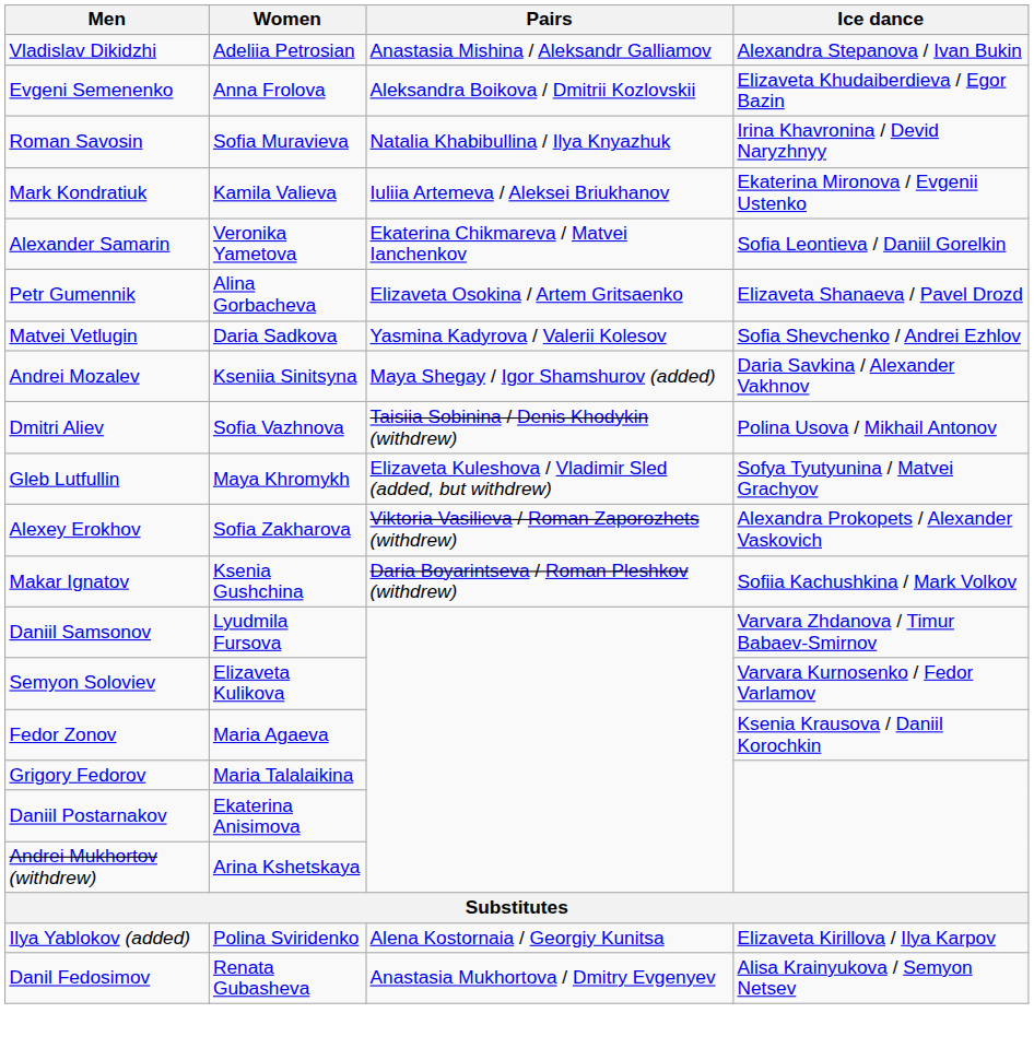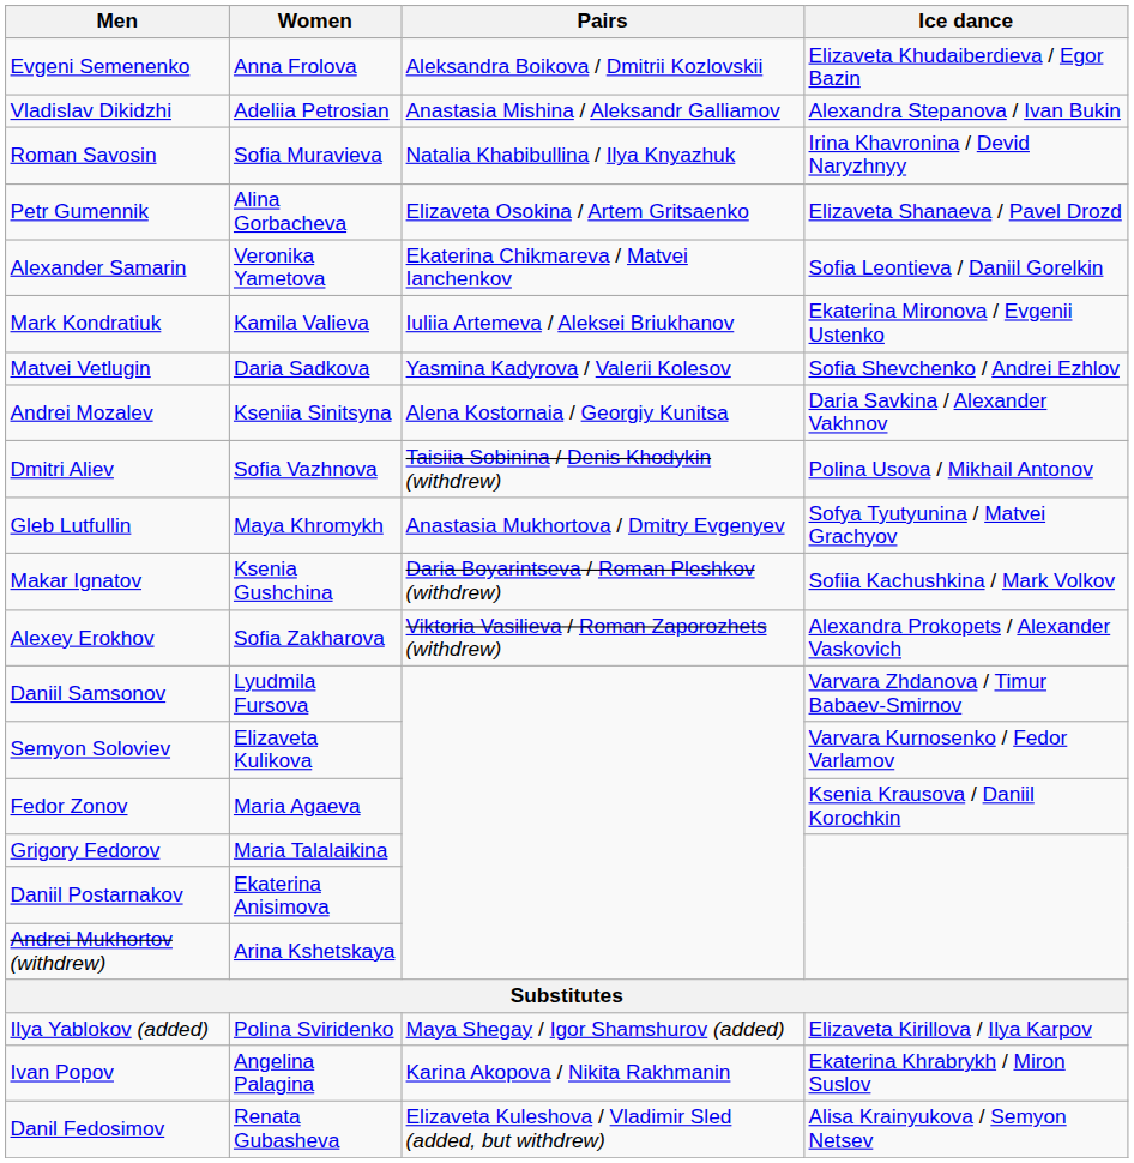 <table class="wikitable">
 <tr>
 <th>Men</th>
 <th>Women</th>
 <th>Pairs</th>
 <th>Ice dance</th>
 </tr>
 <tr>
+<td><a href='#'>Evgeni Semenenko</a></td>
+<td><a href='#'>Anna Frolova</a></td>
+<td><a href='#'>Aleksandra Boikova</a> / <a href='#'>Dmitrii Kozlovskii</a></td>
+<td><a href='#'>Elizaveta Khudaiberdieva</a> / <a href='#'>Egor Bazin</a></td>
+</tr>
+<tr>
 <td><a href='#'>Vladislav Dikidzhi</a></td>
 <td><a href='#'>Adeliia Petrosian</a></td>
 <td><a href='#'>Anastasia Mishina</a> / <a href='#'>Aleksandr Galliamov</a></td>
 <td><a href='#'>Alexandra Stepanova</a> / <a href='#'>Ivan Bukin</a></td>
-</tr>
-<tr>
-<td><a href='#'>Evgeni Semenenko</a></td>
-<td><a href='#'>Anna Frolova</a></td>
-<td><a href='#'>Aleksandra Boikova</a> / <a href='#'>Dmitrii Kozlovskii</a></td>
-<td><a href='#'>Elizaveta Khudaiberdieva</a> / <a href='#'>Egor Bazin</a></td>
 </tr>
 <tr>
 <td><a href='#'>Roman Savosin</a></td>
 <td><a href='#'>Sofia Muravieva</a></td>
 <td><a href='#'>Natalia Khabibullina</a> / <a href='#'>Ilya Knyazhuk</a></td>
 <td><a href='#'>Irina Khavronina</a> / <a href='#'>Devid Naryzhnyy</a></td>
 </tr>
 <tr>
-<td><a href='#'>Mark Kondratiuk</a></td>
-<td><a href='#'>Kamila Valieva</a></td>
-<td><a href='#'>Iuliia Artemeva</a> / <a href='#'>Aleksei Briukhanov</a></td>
-<td><a href='#'>Ekaterina Mironova</a> / <a href='#'>Evgenii Ustenko</a></td>
+<td><a href='#'>Petr Gumennik</a></td>
+<td><a href='#'>Alina Gorbacheva</a></td>
+<td><a href='#'>Elizaveta Osokina</a> / <a href='#'>Artem Gritsaenko</a></td>
+<td><a href='#'>Elizaveta Shanaeva</a> / <a href='#'>Pavel Drozd</a></td>
 </tr>
 <tr>
 <td><a href='#'>Alexander Samarin</a></td>
 <td><a href='#'>Veronika Yametova</a></td>
 <td><a href='#'>Ekaterina Chikmareva</a> / <a href='#'>Matvei Ianchenkov</a></td>
 <td><a href='#'>Sofia Leontieva</a> / <a href='#'>Daniil Gorelkin</a></td>
 </tr>
 <tr>
-<td><a href='#'>Petr Gumennik</a></td>
-<td><a href='#'>Alina Gorbacheva</a></td>
-<td><a href='#'>Elizaveta Osokina</a> / <a href='#'>Artem Gritsaenko</a></td>
-<td><a href='#'>Elizaveta Shanaeva</a> / <a href='#'>Pavel Drozd</a></td>
+<td><a href='#'>Mark Kondratiuk</a></td>
+<td><a href='#'>Kamila Valieva</a></td>
+<td><a href='#'>Iuliia Artemeva</a> / <a href='#'>Aleksei Briukhanov</a></td>
+<td><a href='#'>Ekaterina Mironova</a> / <a href='#'>Evgenii Ustenko</a></td>
 </tr>
 <tr>
 <td><a href='#'>Matvei Vetlugin</a></td>
 <td><a href='#'>Daria Sadkova</a></td>
 <td><a href='#'>Yasmina Kadyrova</a> / <a href='#'>Valerii Kolesov</a></td>
 <td><a href='#'>Sofia Shevchenko</a> / <a href='#'>Andrei Ezhlov</a></td>
 </tr>
 <tr>
 <td><a href='#'>Andrei Mozalev</a></td>
 <td><a href='#'>Kseniia Sinitsyna</a></td>
-<td><a href='#'>Maya Shegay</a> / <a href='#'>Igor Shamshurov</a> <em>(added)</em></td>
+<td><a href='#'>Alena Kostornaia</a> / <a href='#'>Georgiy Kunitsa</a></td>
 <td><a href='#'>Daria Savkina</a> / <a href='#'>Alexander Vakhnov</a></td>
 </tr>
 <tr>
 <td><a href='#'>Dmitri Aliev</a></td>
 <td><a href='#'>Sofia Vazhnova</a></td>
 <td><s><a href='#'>Taisiia Sobinina</a> / <a href='#'>Denis Khodykin</a></s> <em>(withdrew)</em></td>
 <td><a href='#'>Polina Usova</a> / <a href='#'>Mikhail Antonov</a></td>
 </tr>
 <tr>
 <td><a href='#'>Gleb Lutfullin</a></td>
 <td><a href='#'>Maya Khromykh</a></td>
-<td><a href='#'>Elizaveta Kuleshova</a> / <a href='#'>Vladimir Sled</a> <em>(added, but withdrew)</em></td>
+<td><a href='#'>Anastasia Mukhortova</a> / <a href='#'>Dmitry Evgenyev</a></td>
 <td><a href='#'>Sofya Tyutyunina</a> / <a href='#'>Matvei Grachyov</a></td>
+</tr>
+<tr>
+<td><a href='#'>Makar Ignatov</a></td>
+<td><a href='#'>Ksenia Gushchina</a></td>
+<td><s><a href='#'>Daria Boyarintseva</a> / <a href='#'>Roman Pleshkov</a></s> <em>(withdrew)</em></td>
+<td><a href='#'>Sofiia Kachushkina</a> / <a href='#'>Mark Volkov</a></td>
 </tr>
 <tr>
 <td><a href='#'>Alexey Erokhov</a></td>
 <td><a href='#'>Sofia Zakharova</a></td>
 <td><s><a href='#'>Viktoria Vasilieva</a> / <a href='#'>Roman Zaporozhets</a></s> <em>(withdrew)</em></td>
 <td><a href='#'>Alexandra Prokopets</a> / <a href='#'>Alexander Vaskovich</a></td>
-</tr>
-<tr>
-<td><a href='#'>Makar Ignatov</a></td>
-<td><a href='#'>Ksenia Gushchina</a></td>
-<td><s><a href='#'>Daria Boyarintseva</a> / <a href='#'>Roman Pleshkov</a></s> <em>(withdrew)</em></td>
-<td><a href='#'>Sofiia Kachushkina</a> / <a href='#'>Mark Volkov</a></td>
 </tr>
 <tr>
 <td><a href='#'>Daniil Samsonov</a></td>
 <td><a href='#'>Lyudmila Fursova</a></td>
 <td rowspan=6></td>
 <td><a href='#'>Varvara Zhdanova</a> / <a href='#'>Timur Babaev-Smirnov</a></td>
 </tr>
 <tr>
 <td><a href='#'>Semyon Soloviev</a></td>
 <td><a href='#'>Elizaveta Kulikova</a></td>
 <td><a href='#'>Varvara Kurnosenko</a> / <a href='#'>Fedor Varlamov</a></td>
 </tr>
 <tr>
 <td><a href='#'>Fedor Zonov</a></td>
 <td><a href='#'>Maria Agaeva</a></td>
 <td><a href='#'>Ksenia Krausova</a> / <a href='#'>Daniil Korochkin</a></td>
 </tr>
 <tr>
 <td><a href='#'>Grigory Fedorov</a></td>
 <td><a href='#'>Maria Talalaikina</a></td>
 <td rowspan=3></td>
 </tr>
 <tr>
 <td><a href='#'>Daniil Postarnakov</a></td>
 <td><a href='#'>Ekaterina Anisimova</a></td>
 </tr>
 <tr>
 <td><s><a href='#'>Andrei Mukhortov</a></s> <em>(withdrew)</em></td>
 <td><a href='#'>Arina Kshetskaya</a></td>
 </tr>
 <tr>
 <th colspan=4>Substitutes</th>
 </tr>
 <tr>
 <td><a href='#'>Ilya Yablokov</a> <em>(added)</em></td>
 <td><a href='#'>Polina Sviridenko</a></td>
-<td><a href='#'>Alena Kostornaia</a> / <a href='#'>Georgiy Kunitsa</a></td>
+<td><a href='#'>Maya Shegay</a> / <a href='#'>Igor Shamshurov</a> <em>(added)</em></td>
 <td><a href='#'>Elizaveta Kirillova</a> / <a href='#'>Ilya Karpov</a></td>
+</tr>
+<tr>
+<td><a href='#'>Ivan Popov</a></td>
+<td><a href='#'>Angelina Palagina</a></td>
+<td><a href='#'>Karina Akopova</a> / <a href='#'>Nikita Rakhmanin</a></td>
+<td><a href='#'>Ekaterina Khrabrykh</a> / <a href='#'>Miron Suslov</a></td>
 </tr>
 <tr>
 <td><a href='#'>Danil Fedosimov</a></td>
 <td><a href='#'>Renata Gubasheva</a></td>
-<td><a href='#'>Anastasia Mukhortova</a> / <a href='#'>Dmitry Evgenyev</a></td>
+<td><a href='#'>Elizaveta Kuleshova</a> / <a href='#'>Vladimir Sled</a> <em>(added, but withdrew)</em></td>
 <td><a href='#'>Alisa Krainyukova</a> / <a href='#'>Semyon Netsev</a></td>
 </tr>
 </table>
